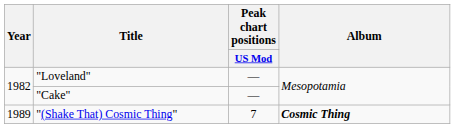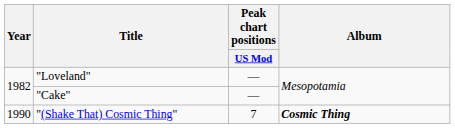 <table class="wikitable" style="text-align:center;">
 <tr>
 <th rowspan="2" style="width:2em;">Year</th>
 <th rowspan="2" style="width:16em;">Title</th>
 <th colspan="1">Peak chart positions</th>
 <th rowspan="2" style="width:14em;">Album</th>
 </tr>
 <tr>
 <th style="width:2em;font-size:90%;"><a href='#'>US Mod</a><br></th>
 </tr>
 <tr>
 <td rowspan="2">1982</td>
 <td style="text-align:left;">"Loveland"</td>
 <td>—</td>
 <td style="text-align:left;" rowspan="2"><em>Mesopotamia</em></td>
 </tr>
 <tr>
 <td style="text-align:left;">"Cake"</td>
 <td>—</td>
 </tr>
 <tr>
-<td>1989</td>
+<td>1990</td>
 <td style="text-align:left;">"<a href='#'>(Shake That) Cosmic Thing</a>"</td>
 <td>7</td>
 <td style="text-align:left;" rowspan="1"><strong><em>Cosmic Thing</em></strong></td>
 </tr>
 </table>
